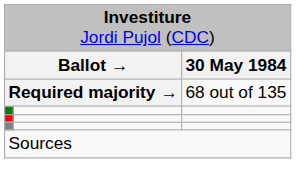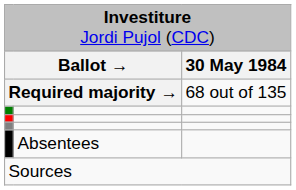 <table class="wikitable" style="text-align:center;">
 <tr>
 <td colspan="3" align="center" bgcolor="#C0C0C0"><strong>Investiture</strong><br><a href='#'>Jordi Pujol</a> (<a href='#'>CDC</a>)</td>
 </tr>
 <tr>
 <th colspan="2" width="150px">Ballot →</th>
 <th>30 May 1984</th>
 </tr>
 <tr>
 <th colspan="2">Required majority →</th>
 <td>68 out of 135 </td>
 </tr>
 <tr>
 <th width="1px" style="background:green;"></th>
 <td align="left"></td>
 <td></td>
 </tr>
 <tr>
 <th style="color:inherit;background:red;"></th>
 <td align="left"></td>
 <td></td>
 </tr>
 <tr>
 <th style="color:inherit;background:gray;"></th>
 <td align="left"></td>
 <td></td>
 </tr>
 <tr>
+<th style="color:inherit;background:black;"></th>
+<td align="left"><span>Absentees</span></td>
+<td></td>
+</tr>
+<tr>
 <td align="left" colspan="3">Sources</td>
 </tr>
 </table>
